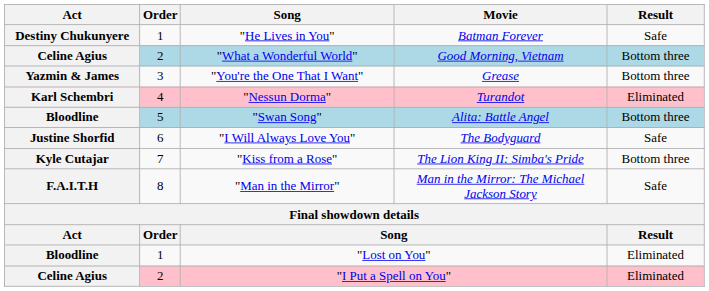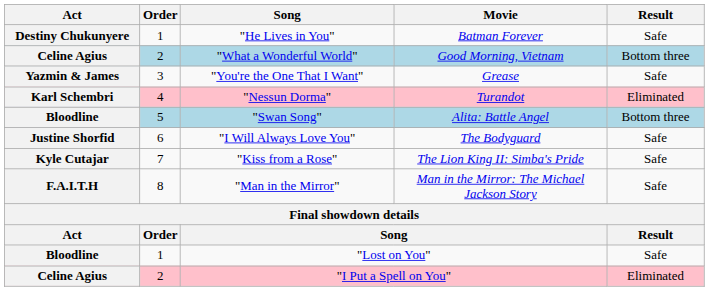 <table class="wikitable plainrowheaders" style="text-align:center;">
 <tr>
 <th scope="col" style="width:10em;">Act</th>
 <th scope="col">Order</th>
 <th scope="col" style="width:16em;">Song</th>
 <th scope="col" style="width:16em;">Movie</th>
 <th scope="col" style="width:7em;">Result</th>
 </tr>
 <tr>
 <th scope="row">Destiny Chukunyere</th>
 <td>1</td>
 <td>"<a href='#'>He Lives in You</a>"</td>
 <td><em><a href='#'>Batman Forever</a></em></td>
 <td>Safe</td>
 </tr>
 <tr style="background:lightblue;">
 <th scope="row">Celine Agius</th>
 <td>2</td>
 <td>"<a href='#'>What a Wonderful World</a>"</td>
 <td><em><a href='#'>Good Morning, Vietnam</a></em></td>
 <td>Bottom three</td>
 </tr>
 <tr>
 <th scope="row">Yazmin & James</th>
 <td>3</td>
 <td>"<a href='#'>You're the One That I Want</a>"</td>
 <td><em><a href='#'>Grease</a></em></td>
-<td>Bottom three</td>
+<td>Safe</td>
 </tr>
 <tr style="background:pink;">
 <th scope="row">Karl Schembri</th>
 <td>4</td>
 <td>"<a href='#'>Nessun Dorma</a>"</td>
 <td><em><a href='#'>Turandot</a></em></td>
 <td>Eliminated</td>
 </tr>
 <tr style="background:lightblue;">
 <th scope="row">Bloodline</th>
 <td>5</td>
 <td>"<a href='#'>Swan Song</a>"</td>
 <td><em><a href='#'>Alita: Battle Angel</a></em></td>
 <td>Bottom three</td>
 </tr>
 <tr>
 <th scope="row">Justine Shorfid</th>
 <td>6</td>
 <td>"<a href='#'>I Will Always Love You</a>"</td>
 <td><em><a href='#'>The Bodyguard</a></em></td>
 <td>Safe</td>
 </tr>
 <tr>
 <th scope="row">Kyle Cutajar</th>
 <td>7</td>
 <td>"<a href='#'>Kiss from a Rose</a>"</td>
 <td><em><a href='#'>The Lion King II: Simba's Pride</a></em></td>
-<td>Bottom three</td>
+<td>Safe</td>
 </tr>
 <tr>
 <th scope="row">F.A.I.T.H</th>
 <td>8</td>
 <td>"<a href='#'>Man in the Mirror</a>"</td>
 <td><em><a href='#'>Man in the Mirror: The Michael Jackson Story</a></em></td>
 <td>Safe</td>
 </tr>
 <tr>
 <th colspan="5">Final showdown details</th>
 </tr>
 <tr>
 <th scope="col" style="width:10em;">Act</th>
 <th scope="col">Order</th>
 <th scope="col" style="width:16em;" colspan="2">Song</th>
 <th scope="col" style="width:6em;">Result</th>
 </tr>
 <tr>
 <th scope="row">Bloodline</th>
 <td>1</td>
 <td colspan="2">"<a href='#'>Lost on You</a>"</td>
-<td>Eliminated</td>
+<td>Safe</td>
 </tr>
 <tr style="background:pink;">
 <th scope="row">Celine Agius</th>
 <td>2</td>
 <td colspan="2">"<a href='#'>I Put a Spell on You</a>"</td>
 <td>Eliminated</td>
 </tr>
 </table>
